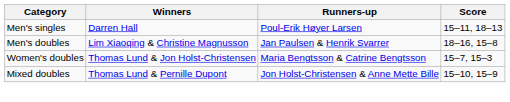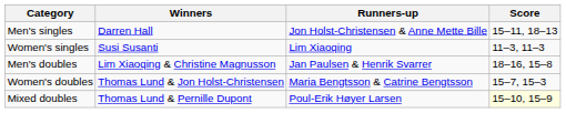 <table class=wikitable style="margin:auto;">
 <tr>
 <th>Category</th>
 <th>Winners</th>
 <th>Runners-up</th>
 <th>Score</th>
 </tr>
 <tr>
 <td>Men's singles</td>
 <td> <a href='#'>Darren Hall</a></td>
-<td> <a href='#'>Poul-Erik Høyer Larsen</a></td>
+<td> <a href='#'>Jon Holst-Christensen</a> & <a href='#'>Anne Mette Bille</a></td>
 <td>15–11, 18–13</td>
+</tr>
+<tr>
+<td>Women's singles</td>
+<td> <a href='#'>Susi Susanti</a></td>
+<td> <a href='#'>Lim Xiaoqing</a></td>
+<td>11–3, 11–3</td>
 </tr>
 <tr>
 <td>Men's doubles</td>
 <td> <a href='#'>Lim Xiaoqing</a> & <a href='#'>Christine Magnusson</a></td>
 <td> <a href='#'>Jan Paulsen</a> & <a href='#'>Henrik Svarrer</a></td>
 <td>18–16, 15–8</td>
 </tr>
 <tr>
 <td>Women's doubles</td>
 <td> <a href='#'>Thomas Lund</a> & <a href='#'>Jon Holst-Christensen</a></td>
 <td> <a href='#'>Maria Bengtsson</a> & <a href='#'>Catrine Bengtsson</a></td>
 <td>15–7, 15–3</td>
 </tr>
 <tr>
 <td>Mixed doubles</td>
 <td> <a href='#'>Thomas Lund</a> & <a href='#'>Pernille Dupont</a></td>
-<td> <a href='#'>Jon Holst-Christensen</a> & <a href='#'>Anne Mette Bille</a></td>
-<td>15–10, 15–9</td>
+<td> <a href='#'>Poul-Erik Høyer Larsen</a></td>
+<td style="background: lightyellow;">15–10, 15–9</td>
 </tr>
 </table>
